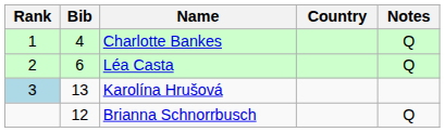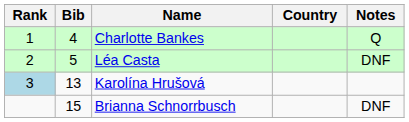 <table class="wikitable" style="text-align:center; width:450px">
 <tr>
 <th>Rank</th>
 <th>Bib</th>
 <th>Name</th>
 <th>Country</th>
 <th>Notes</th>
 </tr>
 <tr bgcolor=ccffcc>
 <td>1</td>
 <td>4</td>
 <td align=left><a href='#'>Charlotte Bankes</a></td>
 <td align=left></td>
 <td>Q</td>
 </tr>
 <tr bgcolor=ccffcc>
 <td>2</td>
-<td>6</td>
+<td>5</td>
 <td align=left><a href='#'>Léa Casta</a></td>
 <td align=left></td>
-<td>Q</td>
+<td>DNF</td>
 </tr>
 <tr>
 <td style="background: lightblue;">3</td>
 <td>13</td>
 <td align=left><a href='#'>Karolína Hrušová</a></td>
 <td align=left></td>
 <td></td>
 </tr>
 <tr>
 <td></td>
-<td>12</td>
+<td>15</td>
 <td align=left><a href='#'>Brianna Schnorrbusch</a></td>
 <td align=left></td>
-<td>Q</td>
+<td>DNF</td>
 </tr>
 </table>
